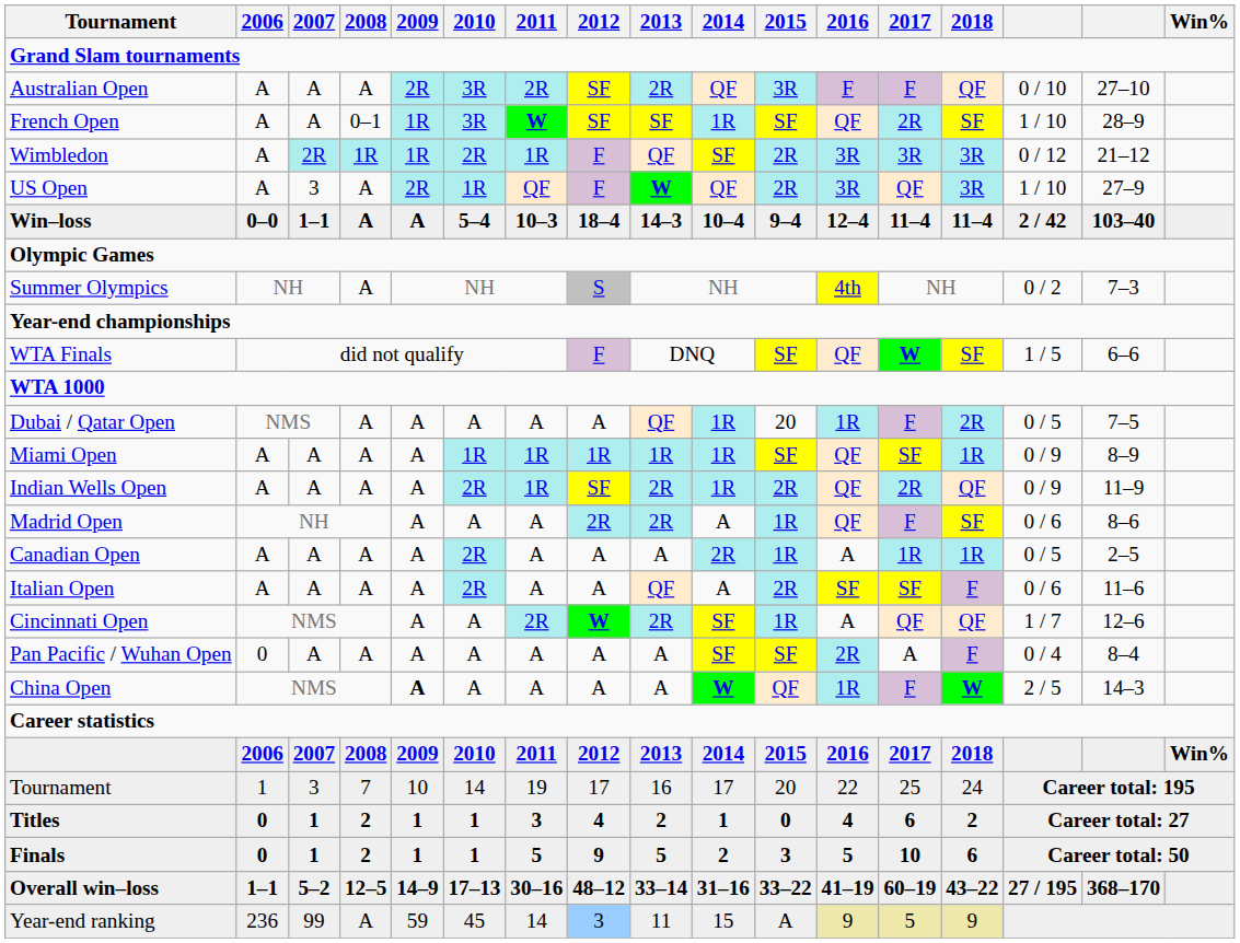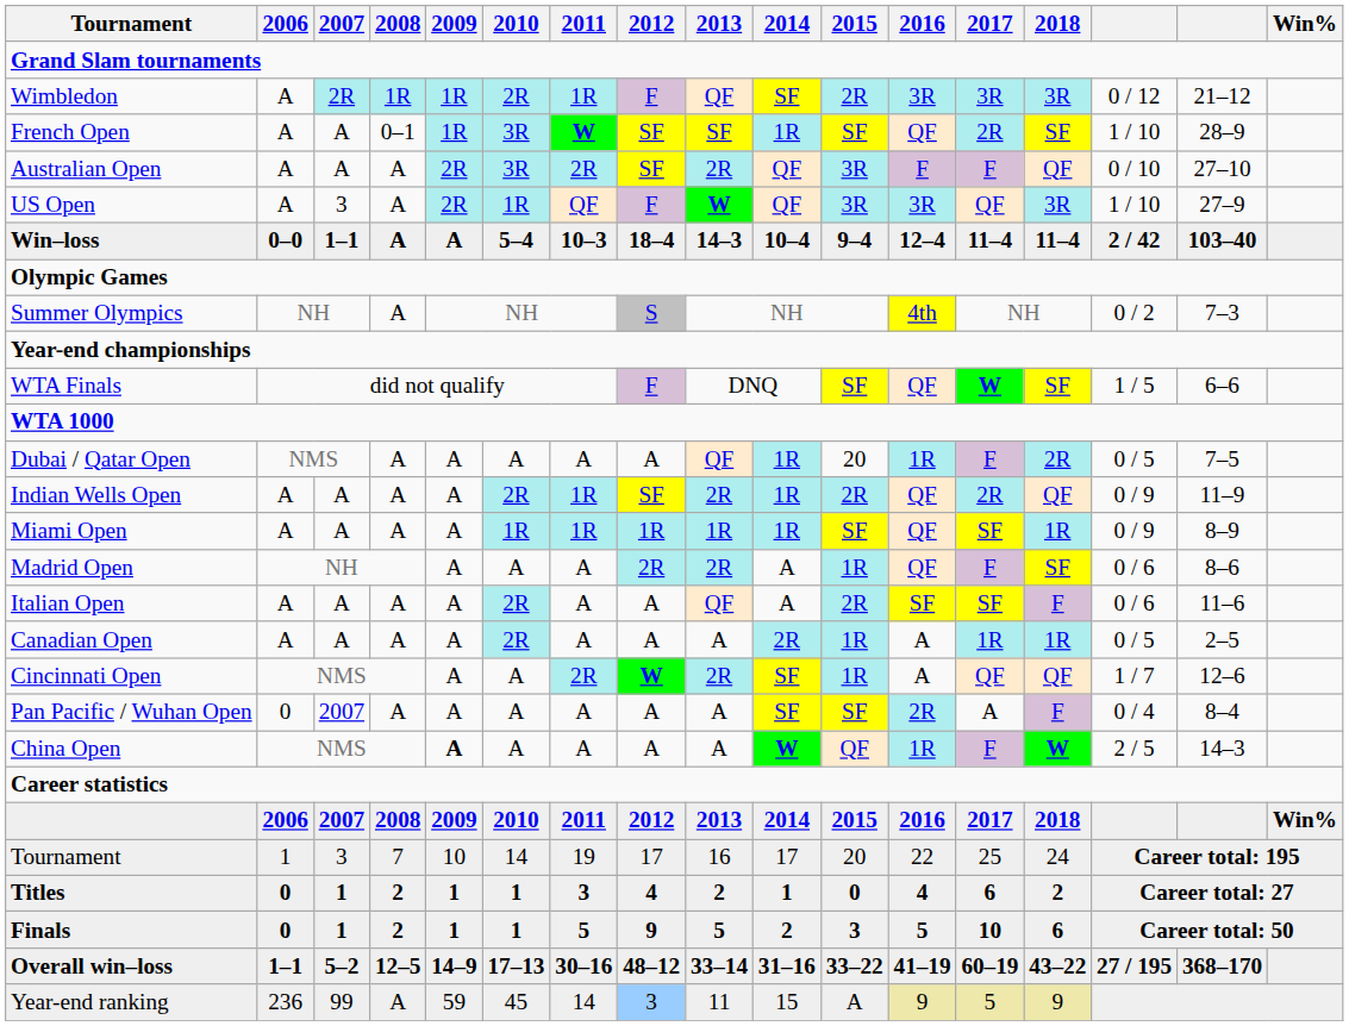 <table class="wikitable nowrap" style=text-align:center;>
 <tr>
 <th>Tournament</th>
 <th><a href='#'>2006</a></th>
 <th><a href='#'>2007</a></th>
 <th><a href='#'>2008</a></th>
 <th><a href='#'>2009</a></th>
 <th><a href='#'>2010</a></th>
 <th><a href='#'>2011</a></th>
 <th><a href='#'>2012</a></th>
 <th><a href='#'>2013</a></th>
 <th><a href='#'>2014</a></th>
 <th><a href='#'>2015</a></th>
 <th><a href='#'>2016</a></th>
 <th><a href='#'>2017</a></th>
 <th><a href='#'>2018</a></th>
 <th></th>
 <th></th>
 <th>Win%</th>
 </tr>
 <tr>
 <td colspan=17 style=text-align:left;><strong><a href='#'>Grand Slam tournaments</a></strong></td>
 </tr>
 <tr>
-<td style=text-align:left><a href='#'>Australian Open</a></td>
-<td>A</td>
-<td>A</td>
+<td style=text-align:left><a href='#'>Wimbledon</a></td>
 <td>A</td>
 <td style=background:#afeeee><a href='#'>2R</a></td>
-<td style=background:#afeeee><a href='#'>3R</a></td>
+<td style=background:#afeeee><a href='#'>1R</a></td>
+<td style=background:#afeeee><a href='#'>1R</a></td>
 <td style=background:#afeeee><a href='#'>2R</a></td>
+<td style=background:#afeeee><a href='#'>1R</a></td>
+<td style=background:thistle;><a href='#'>F</a></td>
+<td style=background:#ffebcd><a href='#'>QF</a></td>
 <td style=background:yellow;><a href='#'>SF</a></td>
 <td style=background:#afeeee><a href='#'>2R</a></td>
-<td style=background:#ffebcd><a href='#'>QF</a></td>
 <td style=background:#afeeee><a href='#'>3R</a></td>
-<td style=background:#d8bfd8><a href='#'>F</a></td>
-<td style=background:#d8bfd8><a href='#'>F</a></td>
-<td style=background:#ffebcd><a href='#'>QF</a></td>
-<td>0 / 10</td>
-<td>27–10</td>
+<td style=background:#afeeee><a href='#'>3R</a></td>
+<td style=background:#afeeee><a href='#'>3R</a></td>
+<td>0 / 12</td>
+<td>21–12</td>
 <td></td>
 </tr>
 <tr>
 <td style=text-align:left><a href='#'>French Open</a></td>
 <td>A</td>
 <td>A</td>
 <td>0–1</td>
 <td style=background:#afeeee><a href='#'>1R</a></td>
 <td style=background:#afeeee><a href='#'>3R</a></td>
 <td style=background:lime><strong><a href='#'>W</a></strong></td>
 <td style=background:yellow;><a href='#'>SF</a></td>
 <td style=background:yellow;><a href='#'>SF</a></td>
 <td style=background:#afeeee><a href='#'>1R</a></td>
 <td style=background:yellow;><a href='#'>SF</a></td>
 <td style=background:#ffebcd><a href='#'>QF</a></td>
 <td style=background:#afeeee><a href='#'>2R</a></td>
 <td style=background:yellow;><a href='#'>SF</a></td>
 <td>1 / 10</td>
 <td>28–9</td>
 <td></td>
 </tr>
 <tr>
-<td style=text-align:left><a href='#'>Wimbledon</a></td>
+<td style=text-align:left><a href='#'>Australian Open</a></td>
+<td>A</td>
+<td>A</td>
 <td>A</td>
 <td style=background:#afeeee><a href='#'>2R</a></td>
-<td style=background:#afeeee><a href='#'>1R</a></td>
-<td style=background:#afeeee><a href='#'>1R</a></td>
+<td style=background:#afeeee><a href='#'>3R</a></td>
 <td style=background:#afeeee><a href='#'>2R</a></td>
-<td style=background:#afeeee><a href='#'>1R</a></td>
-<td style=background:thistle;><a href='#'>F</a></td>
-<td style=background:#ffebcd><a href='#'>QF</a></td>
 <td style=background:yellow;><a href='#'>SF</a></td>
 <td style=background:#afeeee><a href='#'>2R</a></td>
+<td style=background:#ffebcd><a href='#'>QF</a></td>
 <td style=background:#afeeee><a href='#'>3R</a></td>
-<td style=background:#afeeee><a href='#'>3R</a></td>
-<td style=background:#afeeee><a href='#'>3R</a></td>
-<td>0 / 12</td>
-<td>21–12</td>
+<td style=background:#d8bfd8><a href='#'>F</a></td>
+<td style=background:#d8bfd8><a href='#'>F</a></td>
+<td style=background:#ffebcd><a href='#'>QF</a></td>
+<td>0 / 10</td>
+<td>27–10</td>
 <td></td>
 </tr>
 <tr>
 <td style=text-align:left><a href='#'>US Open</a></td>
 <td>A</td>
 <td>3</td>
 <td>A</td>
 <td style=background:#afeeee><a href='#'>2R</a></td>
 <td style=background:#afeeee><a href='#'>1R</a></td>
 <td style=background:#ffebcd><a href='#'>QF</a></td>
 <td style=background:thistle;><a href='#'>F</a></td>
 <td style=background:lime><strong><a href='#'>W</a></strong></td>
 <td style=background:#ffebcd><a href='#'>QF</a></td>
-<td style=background:#afeeee><a href='#'>2R</a></td>
+<td style=background:#afeeee><a href='#'>3R</a></td>
 <td style=background:#afeeee><a href='#'>3R</a></td>
 <td style=background:#ffebcd><a href='#'>QF</a></td>
 <td style=background:#afeeee><a href='#'>3R</a></td>
 <td>1 / 10</td>
 <td>27–9</td>
 <td></td>
 </tr>
 <tr style=background:#efefef;font-weight:bold;>
 <td style=text-align:left;>Win–loss</td>
 <td>0–0</td>
 <td>1–1</td>
 <td>A</td>
 <td>A</td>
 <td>5–4</td>
 <td>10–3</td>
 <td>18–4</td>
 <td>14–3</td>
 <td>10–4</td>
 <td>9–4</td>
 <td>12–4</td>
 <td>11–4</td>
 <td>11–4</td>
 <td>2 / 42</td>
 <td>103–40</td>
 <td></td>
 </tr>
 <tr>
 <td colspan=17 style=text-align:left;><strong>Olympic Games</strong></td>
 </tr>
 <tr>
 <td style=text-align:left><a href='#'>Summer Olympics</a></td>
 <td colspan=2 style=color:#767676>NH</td>
 <td>A</td>
 <td colspan=3 style=color:#767676>NH</td>
 <td style=background:silver;><a href='#'>S</a></td>
 <td colspan=3 style=color:#767676>NH</td>
 <td style=background:yellow;><a href='#'>4th</a></td>
 <td colspan=2 style=color:#767676>NH</td>
 <td>0 / 2</td>
 <td>7–3</td>
 <td></td>
 </tr>
 <tr>
 <td colspan=17 style=text-align:left;><strong>Year-end championships</strong></td>
 </tr>
 <tr>
 <td style=text-align:left><a href='#'>WTA Finals</a></td>
 <td colspan=6>did not qualify</td>
 <td style=background:thistle;><a href='#'>F</a></td>
 <td colspan=2>DNQ</td>
 <td style=background:yellow;><a href='#'>SF</a></td>
 <td style=background:#ffebcd><a href='#'>QF</a></td>
 <td style=background:lime><strong><a href='#'>W</a></strong></td>
 <td style=background:yellow><a href='#'>SF</a></td>
 <td>1 / 5</td>
 <td>6–6</td>
 <td></td>
 </tr>
 <tr>
 <td colspan=17 style=text-align:left;><strong><a href='#'>WTA 1000</a></strong></td>
 </tr>
 <tr>
 <td style=text-align:left><a href='#'>Dubai</a> / <a href='#'>Qatar Open</a></td>
 <td colspan=2 style=color:#767676>NMS</td>
 <td>A</td>
 <td>A</td>
 <td>A</td>
 <td>A</td>
 <td>A</td>
 <td style=background:#ffebcd><a href='#'>QF</a></td>
 <td style=background:#afeeee><a href='#'>1R</a></td>
 <td>20</td>
 <td style=background:#afeeee><a href='#'>1R</a></td>
 <td style=background:thistle;><a href='#'>F</a></td>
 <td style=background:#afeeee><a href='#'>2R</a></td>
 <td>0 / 5</td>
 <td>7–5</td>
 <td></td>
 </tr>
 <tr>
+<td style=text-align:left><a href='#'>Indian Wells Open</a></td>
+<td>A</td>
+<td>A</td>
+<td>A</td>
+<td>A</td>
+<td style=background:#afeeee><a href='#'>2R</a></td>
+<td style=background:#afeeee><a href='#'>1R</a></td>
+<td style=background:yellow;><a href='#'>SF</a></td>
+<td style=background:#afeeee><a href='#'>2R</a></td>
+<td style=background:#afeeee><a href='#'>1R</a></td>
+<td style=background:#afeeee><a href='#'>2R</a></td>
+<td style=background:#ffebcd><a href='#'>QF</a></td>
+<td style=background:#afeeee><a href='#'>2R</a></td>
+<td style=background:#ffebcd><a href='#'>QF</a></td>
+<td>0 / 9</td>
+<td>11–9</td>
+<td></td>
+</tr>
+<tr>
 <td style=text-align:left><a href='#'>Miami Open</a></td>
 <td>A</td>
 <td>A</td>
 <td>A</td>
 <td>A</td>
 <td style=background:#afeeee><a href='#'>1R</a></td>
 <td style=background:#afeeee><a href='#'>1R</a></td>
 <td style=background:#afeeee><a href='#'>1R</a></td>
 <td style=background:#afeeee><a href='#'>1R</a></td>
 <td style=background:#afeeee><a href='#'>1R</a></td>
 <td style=background:yellow;><a href='#'>SF</a></td>
 <td style=background:#ffebcd><a href='#'>QF</a></td>
 <td style=background:yellow;><a href='#'>SF</a></td>
 <td style=background:#afeeee><a href='#'>1R</a></td>
 <td>0 / 9</td>
 <td>8–9</td>
 <td></td>
 </tr>
 <tr>
-<td style=text-align:left><a href='#'>Indian Wells Open</a></td>
-<td>A</td>
-<td>A</td>
-<td>A</td>
-<td>A</td>
-<td style=background:#afeeee><a href='#'>2R</a></td>
-<td style=background:#afeeee><a href='#'>1R</a></td>
-<td style=background:yellow;><a href='#'>SF</a></td>
-<td style=background:#afeeee><a href='#'>2R</a></td>
-<td style=background:#afeeee><a href='#'>1R</a></td>
-<td style=background:#afeeee><a href='#'>2R</a></td>
-<td style=background:#ffebcd><a href='#'>QF</a></td>
-<td style=background:#afeeee><a href='#'>2R</a></td>
-<td style=background:#ffebcd><a href='#'>QF</a></td>
-<td>0 / 9</td>
-<td>11–9</td>
-<td></td>
-</tr>
-<tr>
 <td style=text-align:left><a href='#'>Madrid Open</a></td>
 <td colspan=3 style=color:#767676>NH</td>
 <td>A</td>
 <td>A</td>
 <td>A</td>
 <td style=background:#afeeee><a href='#'>2R</a></td>
 <td style=background:#afeeee><a href='#'>2R</a></td>
 <td>A</td>
 <td style=background:#afeeee><a href='#'>1R</a></td>
 <td style=background:#ffebcd><a href='#'>QF</a></td>
 <td style=background:thistle;><a href='#'>F</a></td>
 <td style=background:yellow;><a href='#'>SF</a></td>
 <td>0 / 6</td>
 <td>8–6</td>
+<td></td>
+</tr>
+<tr>
+<td style=text-align:left><a href='#'>Italian Open</a></td>
+<td>A</td>
+<td>A</td>
+<td>A</td>
+<td>A</td>
+<td style=background:#afeeee><a href='#'>2R</a></td>
+<td>A</td>
+<td>A</td>
+<td style=background:#ffebcd><a href='#'>QF</a></td>
+<td>A</td>
+<td style=background:#afeeee><a href='#'>2R</a></td>
+<td style=background:yellow;><a href='#'>SF</a></td>
+<td style=background:yellow;><a href='#'>SF</a></td>
+<td style=background:thistle;><a href='#'>F</a></td>
+<td>0 / 6</td>
+<td>11–6</td>
 <td></td>
 </tr>
 <tr>
 <td style=text-align:left><a href='#'>Canadian Open</a></td>
 <td>A</td>
 <td>A</td>
 <td>A</td>
 <td>A</td>
 <td style=background:#afeeee><a href='#'>2R</a></td>
 <td>A</td>
 <td>A</td>
 <td>A</td>
 <td style=background:#afeeee><a href='#'>2R</a></td>
 <td style=background:#afeeee><a href='#'>1R</a></td>
 <td>A</td>
 <td style=background:#afeeee><a href='#'>1R</a></td>
 <td style=background:#afeeee><a href='#'>1R</a></td>
 <td>0 / 5</td>
 <td>2–5</td>
 <td></td>
 </tr>
 <tr>
-<td style=text-align:left><a href='#'>Italian Open</a></td>
-<td>A</td>
-<td>A</td>
-<td>A</td>
-<td>A</td>
-<td style=background:#afeeee><a href='#'>2R</a></td>
-<td>A</td>
-<td>A</td>
-<td style=background:#ffebcd><a href='#'>QF</a></td>
-<td>A</td>
-<td style=background:#afeeee><a href='#'>2R</a></td>
-<td style=background:yellow;><a href='#'>SF</a></td>
-<td style=background:yellow;><a href='#'>SF</a></td>
-<td style=background:thistle;><a href='#'>F</a></td>
-<td>0 / 6</td>
-<td>11–6</td>
-<td></td>
-</tr>
-<tr>
 <td style=text-align:left><a href='#'>Cincinnati Open</a></td>
 <td colspan=3 style=color:#767676>NMS</td>
 <td>A</td>
 <td>A</td>
 <td style=background:#afeeee><a href='#'>2R</a></td>
 <td style=background:lime><strong><a href='#'>W</a></strong></td>
 <td style=background:#afeeee><a href='#'>2R</a></td>
 <td style=background:yellow;><a href='#'>SF</a></td>
 <td style=background:#afeeee><a href='#'>1R</a></td>
 <td>A</td>
 <td style=background:#ffebcd><a href='#'>QF</a></td>
 <td style=background:#ffebcd><a href='#'>QF</a></td>
 <td>1 / 7</td>
 <td>12–6</td>
 <td></td>
 </tr>
 <tr>
 <td style=text-align:left><a href='#'>Pan Pacific</a> / <a href='#'>Wuhan Open</a></td>
 <td>0</td>
-<td>A</td>
+<td><a href='#'>2007</a></td>
 <td>A</td>
 <td>A</td>
 <td>A</td>
 <td>A</td>
 <td>A</td>
 <td>A</td>
 <td style=background:yellow;><a href='#'>SF</a></td>
 <td style=background:yellow;><a href='#'>SF</a></td>
 <td style=background:#afeeee><a href='#'>2R</a></td>
 <td>A</td>
 <td style=background:thistle;><a href='#'>F</a></td>
 <td>0 / 4</td>
 <td>8–4</td>
 <td></td>
 </tr>
 <tr>
 <td style=text-align:left><a href='#'>China Open</a></td>
 <td colspan=3 style=color:#767676>NMS</td>
 <td><strong>A</strong></td>
 <td>A</td>
 <td>A</td>
 <td>A</td>
 <td>A</td>
 <td style=background:lime><strong><a href='#'>W</a></strong></td>
 <td style=background:#ffebcd><a href='#'>QF</a></td>
 <td style=background:#afeeee><a href='#'>1R</a></td>
 <td style=background:thistle;><a href='#'>F</a></td>
 <td style=background:lime><strong><a href='#'>W</a></strong></td>
 <td>2 / 5</td>
 <td>14–3</td>
 <td></td>
 </tr>
 <tr>
 <td colspan=17 style=text-align:left><strong>Career statistics</strong></td>
 </tr>
 <tr style=background:#efefef;font-weight:bold;>
 <td></td>
 <td><a href='#'>2006</a></td>
 <td><a href='#'>2007</a></td>
 <td><a href='#'>2008</a></td>
 <td><a href='#'>2009</a></td>
 <td><a href='#'>2010</a></td>
 <td><a href='#'>2011</a></td>
 <td><a href='#'>2012</a></td>
 <td><a href='#'>2013</a></td>
 <td><a href='#'>2014</a></td>
 <td><a href='#'>2015</a></td>
 <td><a href='#'>2016</a></td>
 <td><a href='#'>2017</a></td>
 <td><a href='#'>2018</a></td>
 <td></td>
 <td></td>
 <td>Win%</td>
 </tr>
 <tr style=background:#efefef;>
 <td style=text-align:left>Tournament</td>
 <td>1</td>
 <td>3</td>
 <td>7</td>
 <td>10</td>
 <td>14</td>
 <td>19</td>
 <td>17</td>
 <td>16</td>
 <td>17</td>
 <td>20</td>
 <td>22</td>
 <td>25</td>
 <td>24</td>
 <td colspan=3><strong>Career total: 195</strong></td>
 </tr>
 <tr style=background:#efefef;font-weight:bold;>
 <td style=text-align:left>Titles</td>
 <td>0</td>
 <td>1</td>
 <td>2</td>
 <td>1</td>
 <td>1</td>
 <td>3</td>
 <td>4</td>
 <td>2</td>
 <td>1</td>
 <td>0</td>
 <td>4</td>
 <td>6</td>
 <td>2</td>
 <td colspan=3>Career total: 27</td>
 </tr>
 <tr style=background:#efefef;font-weight:bold;>
 <td style=text-align:left>Finals</td>
 <td>0</td>
 <td>1</td>
 <td>2</td>
 <td>1</td>
 <td>1</td>
 <td>5</td>
 <td>9</td>
 <td>5</td>
 <td>2</td>
 <td>3</td>
 <td>5</td>
 <td>10</td>
 <td>6</td>
 <td colspan=3>Career total: 50</td>
 </tr>
 <tr style=background:#efefef;font-weight:bold;>
 <td style=text-align:left>Overall win–loss</td>
 <td>1–1</td>
 <td>5–2</td>
 <td>12–5</td>
 <td>14–9</td>
 <td>17–13</td>
 <td>30–16</td>
 <td>48–12</td>
 <td>33–14</td>
 <td>31–16</td>
 <td>33–22</td>
 <td>41–19</td>
 <td>60–19</td>
 <td>43–22</td>
 <td>27 / 195</td>
 <td>368–170</td>
 <td></td>
 </tr>
 <tr style=background:#efefef;>
 <td style=text-align:left>Year-end ranking</td>
 <td>236</td>
 <td>99</td>
 <td>A</td>
 <td>59</td>
 <td>45</td>
 <td>14</td>
 <td style=background:#9cf;>3</td>
 <td>11</td>
 <td>15</td>
 <td>A</td>
 <td style=background:#eee8aa>9</td>
 <td style=background:#eee8aa>5</td>
 <td style=background:#eee8aa>9</td>
 <td colspan=3></td>
 </tr>
 </table>
